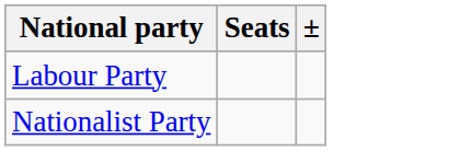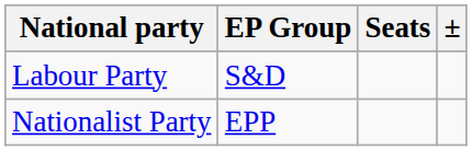 <table class="wikitable">
 <tr>
 <th>National party</th>
+<th>EP Group</th>
 <th>Seats</th>
 <th>±</th>
 </tr>
 <tr>
 <td> <a href='#'>Labour Party</a></td>
+<td> <a href='#'>S&D</a></td>
 <td></td>
 <td></td>
 </tr>
 <tr>
 <td> <a href='#'>Nationalist Party</a></td>
+<td> <a href='#'>EPP</a></td>
 <td></td>
 <td></td>
 </tr>
 </table>
